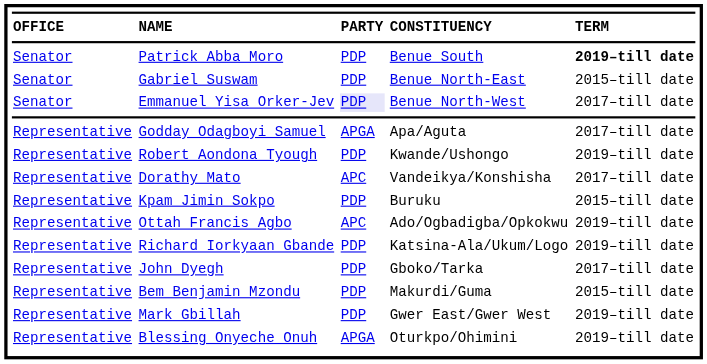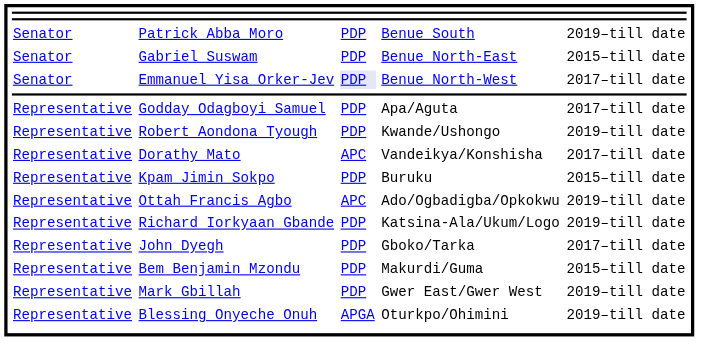 <table cellpadding=1 cellspacing=4 style="margin:3px; border:3px solid #000000;">
 <tr>
 <td bgcolor=#000000 colspan=5></td>
-</tr>
-<tr>
-<td><strong>OFFICE</strong></td>
-<td><strong>NAME</strong></td>
-<td><strong>PARTY</strong></td>
-<td><strong>CONSTITUENCY</strong></td>
-<td><strong>TERM</strong></td>
 </tr>
 <tr>
 <td bgcolor=#000000 colspan=5></td>
 </tr>
 <tr>
 <td><a href='#'>Senator</a></td>
 <td><a href='#'>Patrick Abba Moro</a></td>
 <td><a href='#'>PDP</a></td>
 <td><a href='#'>Benue South</a></td>
-<td><strong>2019–till date</strong></td>
+<td>2019–till date</td>
 </tr>
 <tr>
 <td><a href='#'>Senator</a></td>
 <td><a href='#'>Gabriel Suswam</a></td>
 <td><a href='#'>PDP</a></td>
 <td><a href='#'>Benue North-East</a></td>
 <td>2015–till date</td>
 </tr>
 <tr>
 <td><a href='#'>Senator</a></td>
 <td><a href='#'>Emmanuel Yisa Orker-Jev</a></td>
 <td style="background: lavender;"><a href='#'>PDP</a></td>
 <td><a href='#'>Benue North-West</a></td>
 <td>2017–till date</td>
 </tr>
 <tr>
 <td bgcolor=#000000 colspan=5></td>
 </tr>
 <tr>
 <td><a href='#'>Representative</a></td>
 <td><a href='#'>Godday Odagboyi Samuel</a></td>
-<td><a href='#'>APGA</a></td>
+<td><a href='#'>PDP</a></td>
 <td>Apa/Aguta</td>
 <td>2017–till date</td>
 </tr>
 <tr>
 <td><a href='#'>Representative</a></td>
 <td><a href='#'>Robert Aondona Tyough</a></td>
 <td><a href='#'>PDP</a></td>
 <td>Kwande/Ushongo</td>
 <td>2019–till date</td>
 </tr>
 <tr>
 <td><a href='#'>Representative</a></td>
 <td><a href='#'>Dorathy Mato</a></td>
 <td><a href='#'>APC</a></td>
 <td>Vandeikya/Konshisha</td>
 <td>2017–till date</td>
 </tr>
 <tr>
 <td><a href='#'>Representative</a></td>
 <td><a href='#'>Kpam Jimin Sokpo</a></td>
 <td><a href='#'>PDP</a></td>
 <td>Buruku</td>
 <td>2015–till date</td>
 </tr>
 <tr>
 <td><a href='#'>Representative</a></td>
 <td><a href='#'>Ottah Francis Agbo</a></td>
 <td><a href='#'>APC</a></td>
 <td>Ado/Ogbadigba/Opkokwu</td>
 <td>2019–till date</td>
 </tr>
 <tr>
 <td><a href='#'>Representative</a></td>
 <td><a href='#'>Richard Iorkyaan Gbande</a></td>
 <td><a href='#'>PDP</a></td>
 <td>Katsina-Ala/Ukum/Logo</td>
 <td>2019–till date</td>
 </tr>
 <tr>
 <td><a href='#'>Representative</a></td>
 <td><a href='#'>John Dyegh</a></td>
 <td><a href='#'>PDP</a></td>
 <td>Gboko/Tarka</td>
 <td>2017–till date</td>
 </tr>
 <tr>
 <td><a href='#'>Representative</a></td>
 <td><a href='#'>Bem Benjamin Mzondu</a></td>
 <td><a href='#'>PDP</a></td>
 <td>Makurdi/Guma</td>
 <td>2015–till date</td>
 </tr>
 <tr>
 <td><a href='#'>Representative</a></td>
 <td><a href='#'>Mark Gbillah</a></td>
 <td><a href='#'>PDP</a></td>
 <td>Gwer East/Gwer West</td>
 <td>2019–till date</td>
 </tr>
 <tr>
 <td><a href='#'>Representative</a></td>
 <td><a href='#'>Blessing Onyeche Onuh</a></td>
 <td><a href='#'>APGA</a></td>
 <td>Oturkpo/Ohimini</td>
 <td>2019–till date</td>
 </tr>
 <tr>
 </tr>
 </table>
